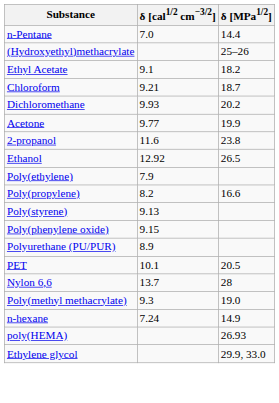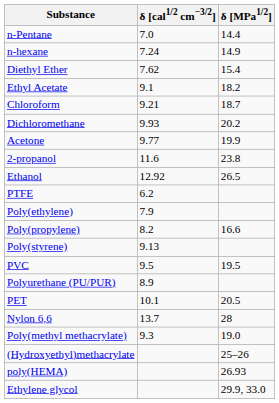 <table class="wikitable sortable">
 <tr>
 <th>Substance</th>
 <th>δ [cal<sup>1/2</sup> cm<sup>−3/2</sup>]</th>
 <th>δ [MPa<sup>1/2</sup>]</th>
 </tr>
 <tr>
 <td><a href='#'>n-Pentane</a></td>
 <td>7.0</td>
 <td>14.4</td>
 </tr>
 <tr>
-<td><a href='#'>(Hydroxyethyl)methacrylate</a></td>
-<td></td>
-<td>25–26</td>
+<td><a href='#'>n-hexane</a></td>
+<td>7.24</td>
+<td>14.9</td>
+</tr>
+<tr>
+<td><a href='#'>Diethyl Ether</a></td>
+<td>7.62</td>
+<td>15.4</td>
 </tr>
 <tr>
 <td><a href='#'>Ethyl Acetate</a></td>
 <td>9.1</td>
 <td>18.2</td>
 </tr>
 <tr>
 <td><a href='#'>Chloroform</a></td>
 <td>9.21</td>
 <td>18.7</td>
 </tr>
 <tr>
 <td><a href='#'>Dichloromethane</a></td>
 <td>9.93</td>
 <td>20.2</td>
 </tr>
 <tr>
 <td><a href='#'>Acetone</a></td>
 <td>9.77</td>
 <td>19.9</td>
 </tr>
 <tr>
 <td><a href='#'>2-propanol</a></td>
 <td>11.6</td>
 <td>23.8</td>
 </tr>
 <tr>
 <td><a href='#'>Ethanol</a></td>
 <td>12.92</td>
 <td>26.5</td>
 </tr>
 <tr>
+<td><a href='#'>PTFE</a></td>
+<td>6.2</td>
+<td></td>
+</tr>
+<tr>
 <td><a href='#'>Poly(ethylene)</a></td>
 <td>7.9</td>
 <td></td>
 </tr>
 <tr>
 <td><a href='#'>Poly(propylene)</a></td>
 <td>8.2</td>
 <td>16.6</td>
 </tr>
 <tr>
 <td><a href='#'>Poly(styrene)</a></td>
 <td>9.13</td>
 <td></td>
 </tr>
 <tr>
-<td><a href='#'>Poly(phenylene oxide)</a></td>
-<td>9.15</td>
-<td></td>
+<td><a href='#'>PVC</a></td>
+<td>9.5</td>
+<td>19.5</td>
 </tr>
 <tr>
 <td><a href='#'>Polyurethane (PU/PUR)</a></td>
 <td>8.9</td>
 <td></td>
 </tr>
 <tr>
 <td><a href='#'>PET</a></td>
 <td>10.1</td>
 <td>20.5</td>
 </tr>
 <tr>
 <td><a href='#'>Nylon 6,6</a></td>
 <td>13.7</td>
 <td>28</td>
 </tr>
 <tr>
 <td><a href='#'>Poly(methyl methacrylate)</a></td>
 <td>9.3</td>
 <td>19.0</td>
 </tr>
 <tr>
-<td><a href='#'>n-hexane</a></td>
-<td>7.24</td>
-<td>14.9</td>
+<td><a href='#'>(Hydroxyethyl)methacrylate</a></td>
+<td></td>
+<td>25–26</td>
 </tr>
 <tr>
 <td><a href='#'>poly(HEMA)</a></td>
 <td></td>
 <td>26.93</td>
 </tr>
 <tr>
 <td><a href='#'>Ethylene glycol</a></td>
 <td></td>
 <td>29.9, 33.0</td>
 </tr>
 </table>
